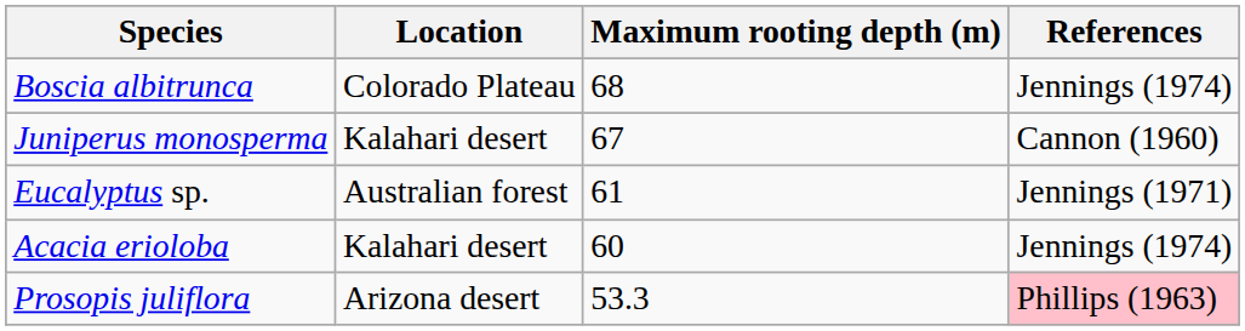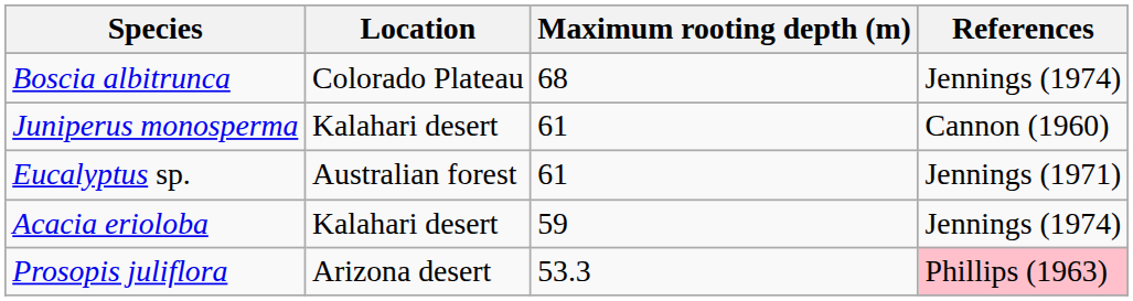 <table class="wikitable">
 <tr>
 <th>Species</th>
 <th>Location</th>
 <th>Maximum rooting depth (m)</th>
 <th>References</th>
 </tr>
 <tr>
 <td><em><a href='#'>Boscia albitrunca</a></em></td>
 <td>Colorado Plateau</td>
 <td>68</td>
 <td>Jennings (1974)</td>
 </tr>
 <tr>
 <td><em><a href='#'>Juniperus monosperma</a></em></td>
 <td>Kalahari desert</td>
-<td>67</td>
+<td>61</td>
 <td>Cannon (1960)</td>
 </tr>
 <tr>
 <td><em><a href='#'>Eucalyptus</a></em> sp.</td>
 <td>Australian forest</td>
 <td>61</td>
 <td>Jennings (1971)</td>
 </tr>
 <tr>
 <td><em><a href='#'>Acacia erioloba</a></em></td>
 <td>Kalahari desert</td>
-<td>60</td>
+<td>59</td>
 <td>Jennings (1974)</td>
 </tr>
 <tr>
 <td><em><a href='#'>Prosopis juliflora</a></em></td>
 <td>Arizona desert</td>
 <td>53.3</td>
 <td style="background: pink;">Phillips (1963)</td>
 </tr>
 </table>
